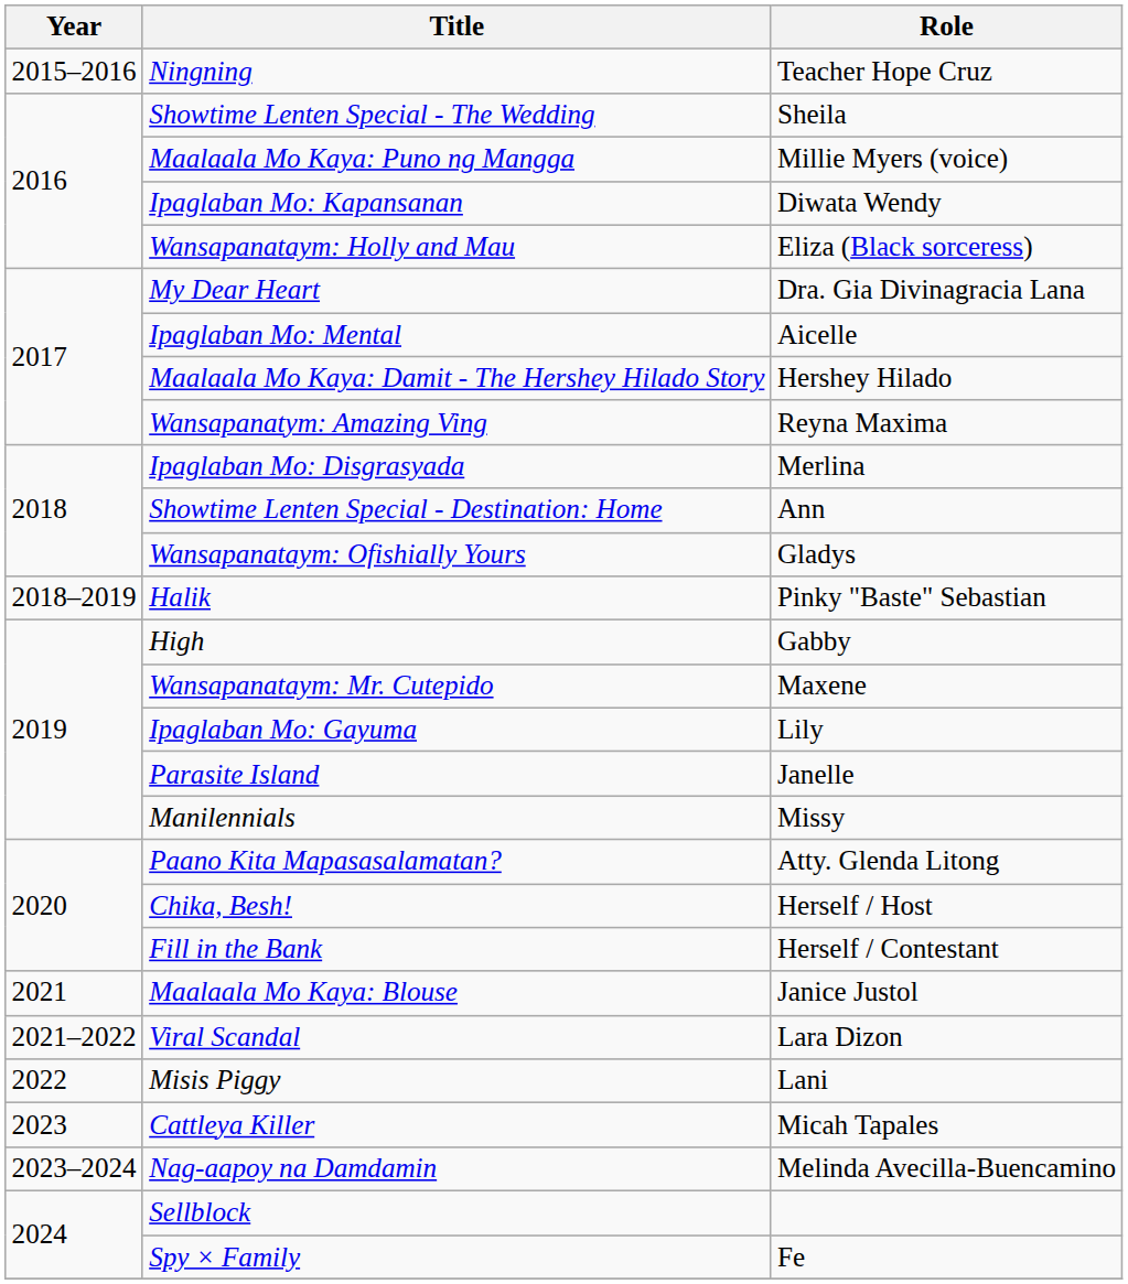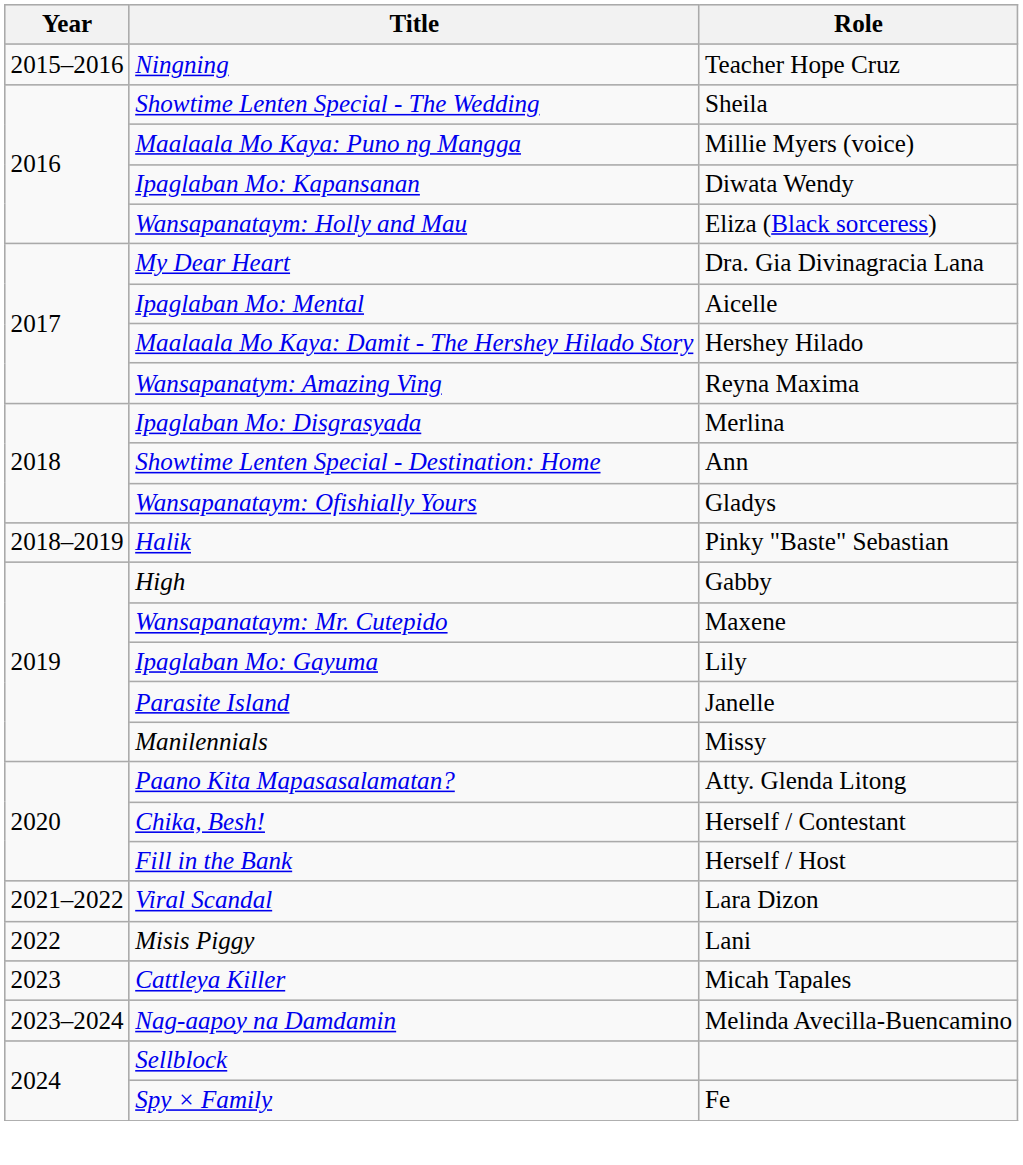 <table class="wikitable sortable">
 <tr>
 <th>Year</th>
 <th>Title</th>
 <th>Role</th>
 </tr>
 <tr>
 <td>2015–2016</td>
 <td><em><a href='#'>Ningning</a></em></td>
 <td>Teacher Hope Cruz</td>
 </tr>
 <tr>
 <td rowspan="4">2016</td>
 <td><em><a href='#'>Showtime Lenten Special - The Wedding</a></em></td>
 <td>Sheila</td>
 </tr>
 <tr>
 <td><em><a href='#'>Maalaala Mo Kaya: Puno ng Mangga</a></em></td>
 <td>Millie Myers (voice)</td>
 </tr>
 <tr>
 <td><em><a href='#'>Ipaglaban Mo: Kapansanan</a></em></td>
 <td>Diwata Wendy</td>
 </tr>
 <tr>
 <td><em><a href='#'>Wansapanataym: Holly and Mau</a></em></td>
 <td>Eliza (<a href='#'>Black sorceress</a>)</td>
 </tr>
 <tr>
 <td rowspan="4">2017</td>
 <td><em><a href='#'>My Dear Heart</a></em></td>
 <td>Dra. Gia Divinagracia Lana</td>
 </tr>
 <tr>
 <td><em><a href='#'>Ipaglaban Mo: Mental</a></em></td>
 <td>Aicelle</td>
 </tr>
 <tr>
 <td><em><a href='#'>Maalaala Mo Kaya: Damit - The Hershey Hilado Story</a></em></td>
 <td>Hershey Hilado</td>
 </tr>
 <tr>
 <td><em><a href='#'>Wansapanatym: Amazing Ving</a></em></td>
 <td>Reyna Maxima</td>
 </tr>
 <tr>
 <td rowspan="3">2018</td>
 <td><em><a href='#'>Ipaglaban Mo: Disgrasyada</a></em></td>
 <td>Merlina</td>
 </tr>
 <tr>
 <td><em><a href='#'>Showtime Lenten Special - Destination: Home</a></em></td>
 <td>Ann</td>
 </tr>
 <tr>
 <td><em><a href='#'>Wansapanataym: Ofishially Yours</a></em></td>
 <td>Gladys</td>
 </tr>
 <tr>
 <td>2018–2019</td>
 <td><em><a href='#'>Halik</a></em></td>
 <td>Pinky "Baste" Sebastian</td>
 </tr>
 <tr>
 <td rowspan="5">2019</td>
 <td><em>High</em></td>
 <td>Gabby</td>
 </tr>
 <tr>
 <td><em><a href='#'>Wansapanataym: Mr. Cutepido</a></em></td>
 <td>Maxene</td>
 </tr>
 <tr>
 <td><em><a href='#'>Ipaglaban Mo: Gayuma</a></em></td>
 <td>Lily</td>
 </tr>
 <tr>
 <td><em><a href='#'>Parasite Island</a></em></td>
 <td>Janelle</td>
 </tr>
 <tr>
 <td><em>Manilennials</em></td>
 <td>Missy</td>
 </tr>
 <tr>
 <td rowspan="3">2020</td>
 <td><em><a href='#'>Paano Kita Mapasasalamatan?</a></em></td>
 <td>Atty. Glenda Litong</td>
 </tr>
 <tr>
 <td><em><a href='#'>Chika, Besh!</a></em></td>
-<td>Herself / Host</td>
+<td>Herself / Contestant</td>
 </tr>
 <tr>
 <td><em><a href='#'>Fill in the Bank</a></em></td>
-<td>Herself / Contestant</td>
-</tr>
-<tr>
-<td>2021</td>
-<td><em><a href='#'>Maalaala Mo Kaya: Blouse</a></em></td>
-<td>Janice Justol</td>
+<td>Herself / Host</td>
 </tr>
 <tr>
 <td>2021–2022</td>
 <td><em><a href='#'>Viral Scandal</a></em></td>
 <td>Lara Dizon</td>
 </tr>
 <tr>
 <td>2022</td>
 <td><em>Misis Piggy</em></td>
 <td>Lani</td>
 </tr>
 <tr>
 <td>2023</td>
 <td><em><a href='#'>Cattleya Killer</a></em></td>
 <td>Micah Tapales</td>
 </tr>
 <tr>
 <td>2023–2024</td>
 <td><em><a href='#'>Nag-aapoy na Damdamin</a></em></td>
 <td>Melinda Avecilla-Buencamino</td>
 </tr>
 <tr>
 <td rowspan="2">2024</td>
 <td><em><a href='#'>Sellblock</a></em></td>
 <td></td>
 </tr>
 <tr>
 <td><em><a href='#'>Spy × Family</a></em></td>
 <td>Fe</td>
 </tr>
 <tr>
 </tr>
 </table>
